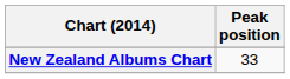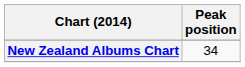 <table class="wikitable sortable plainrowheaders" style="text-align:center">
 <tr>
 <th scope="col">Chart (2014)</th>
 <th scope="col">Peak<br>position</th>
 </tr>
 <tr>
 </tr>
 <tr>
 </tr>
 <tr>
 <th scope="row"><a href='#'>New Zealand Albums Chart</a></th>
-<td>33</td>
+<td>34</td>
 </tr>
 <tr>
 </tr>
 <tr>
 </tr>
 <tr>
 </tr>
 <tr>
 </tr>
 <tr>
 </tr>
 <tr>
 </tr>
 </table>
